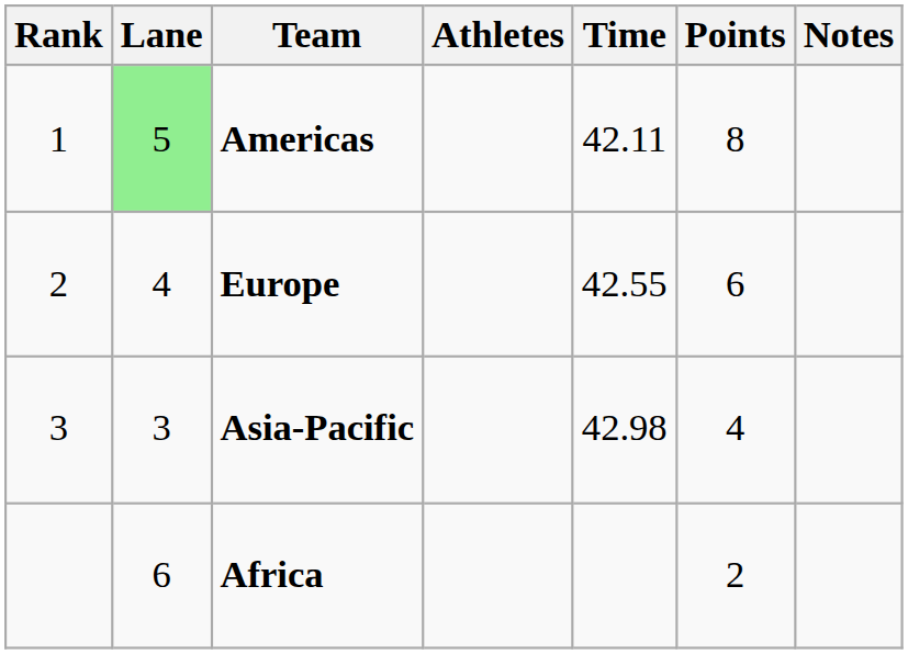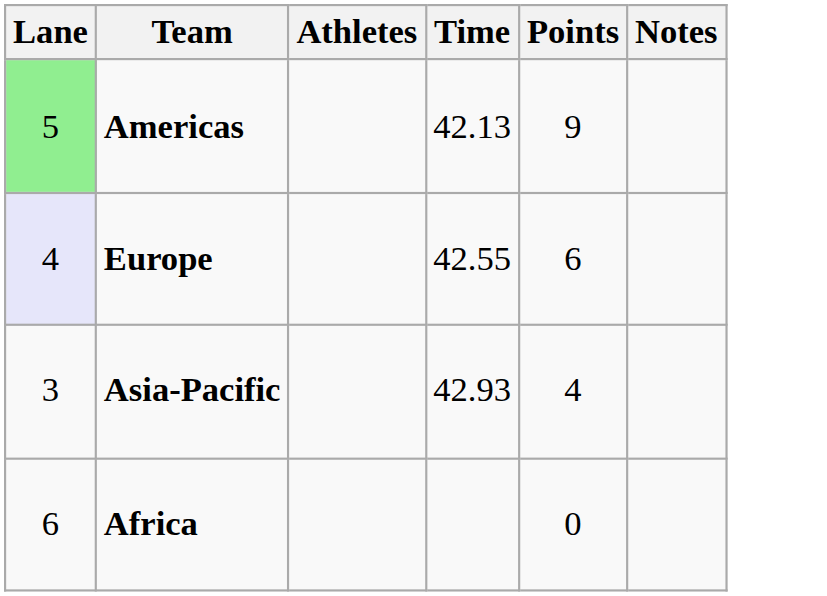 <table class="wikitable sortable" style="text-align:center">
 <tr>
-<th>Rank</th>
 <th>Lane</th>
 <th>Team</th>
 <th>Athletes</th>
 <th>Time</th>
 <th>Points</th>
 <th>Notes</th>
 </tr>
 <tr>
-<td>1</td>
 <td style="background: lightgreen;">5</td>
 <td align="left"><strong>Americas</strong></td>
 <td align=left>  <br> <br>  <br></td>
-<td>42.11</td>
-<td>8</td>
+<td>42.13</td>
+<td>9</td>
 <td></td>
 </tr>
 <tr>
-<td>2</td>
-<td>4</td>
+<td style="background: lavender;">4</td>
 <td align="left"><strong>Europe</strong></td>
 <td align=left>  <br> <br>  <br></td>
 <td>42.55</td>
 <td>6</td>
 <td></td>
 </tr>
 <tr>
 <td>3</td>
-<td>3</td>
 <td align="left"><strong>Asia-Pacific</strong></td>
 <td align=left>  <br> <br>  <br></td>
-<td>42.98</td>
+<td>42.93</td>
 <td>4</td>
 <td></td>
 </tr>
 <tr>
-<td></td>
 <td>6</td>
 <td align="left"><strong>Africa</strong></td>
 <td align=left>  <br> <br>  <br></td>
 <td></td>
-<td>2</td>
+<td>0</td>
 <td></td>
 </tr>
 </table>
